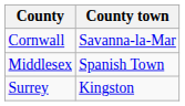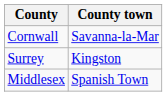 <table class="wikitable sortable">
 <tr>
 <th>County</th>
 <th>County town</th>
 </tr>
 <tr>
 <td><a href='#'>Cornwall</a></td>
 <td><a href='#'>Savanna-la-Mar</a></td>
 </tr>
 <tr>
+<td><a href='#'>Surrey</a></td>
+<td><a href='#'>Kingston</a></td>
+</tr>
+<tr>
 <td><a href='#'>Middlesex</a></td>
 <td><a href='#'>Spanish Town</a></td>
 </tr>
-<tr>
-<td><a href='#'>Surrey</a></td>
-<td><a href='#'>Kingston</a></td>
-</tr>
 </table>
